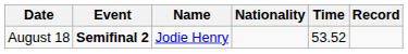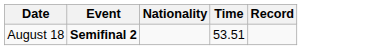 <table class=wikitable style=text-align:center>
 <tr>
 <th>Date</th>
 <th>Event</th>
-<th>Name</th>
 <th>Nationality</th>
 <th>Time</th>
 <th>Record</th>
 </tr>
 <tr>
 <td>August 18</td>
 <td><strong>Semifinal 2</strong></td>
-<td><a href='#'>Jodie Henry</a></td>
 <td align=left></td>
-<td>53.52</td>
+<td>53.51</td>
 <td></td>
 </tr>
 </table>
